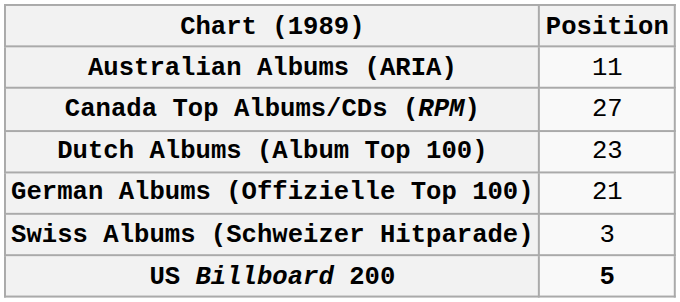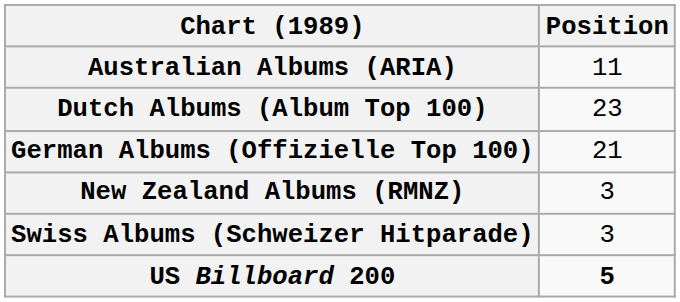 <table class="wikitable sortable plainrowheaders" style="text-align:center">
 <tr>
 <th scope="col">Chart (1989)</th>
 <th scope="col">Position</th>
 </tr>
 <tr>
 <th scope="row">Australian Albums (ARIA)</th>
 <td>11</td>
 </tr>
 <tr>
-<th scope="row">Canada Top Albums/CDs (<em>RPM</em>)</th>
-<td>27</td>
-</tr>
-<tr>
 <th scope="row">Dutch Albums (Album Top 100)</th>
 <td>23</td>
 </tr>
 <tr>
 <th scope="row">German Albums (Offizielle Top 100)</th>
 <td>21</td>
+</tr>
+<tr>
+<th scope="row">New Zealand Albums (RMNZ)</th>
+<td>3</td>
 </tr>
 <tr>
 <th scope="row">Swiss Albums (Schweizer Hitparade)</th>
 <td>3</td>
 </tr>
 <tr>
 <th scope="row">US <em>Billboard</em> 200</th>
 <td><strong>5</strong></td>
 </tr>
 </table>
